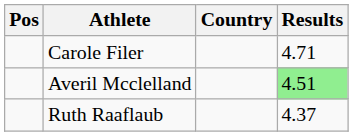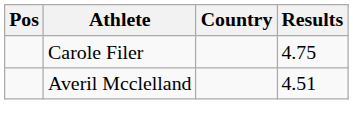 <table class="wikitable">
 <tr>
 <th>Pos</th>
 <th>Athlete</th>
 <th>Country</th>
 <th>Results</th>
 </tr>
 <tr>
 <td align="center"></td>
 <td>Carole Filer</td>
 <td></td>
-<td>4.71</td>
+<td>4.75</td>
 </tr>
 <tr>
 <td align="center"></td>
 <td>Averil Mcclelland</td>
 <td></td>
-<td style="background: lightgreen;">4.51</td>
-</tr>
-<tr>
-<td align="center"></td>
-<td>Ruth Raaflaub</td>
-<td></td>
-<td>4.37</td>
+<td>4.51</td>
 </tr>
 </table>
